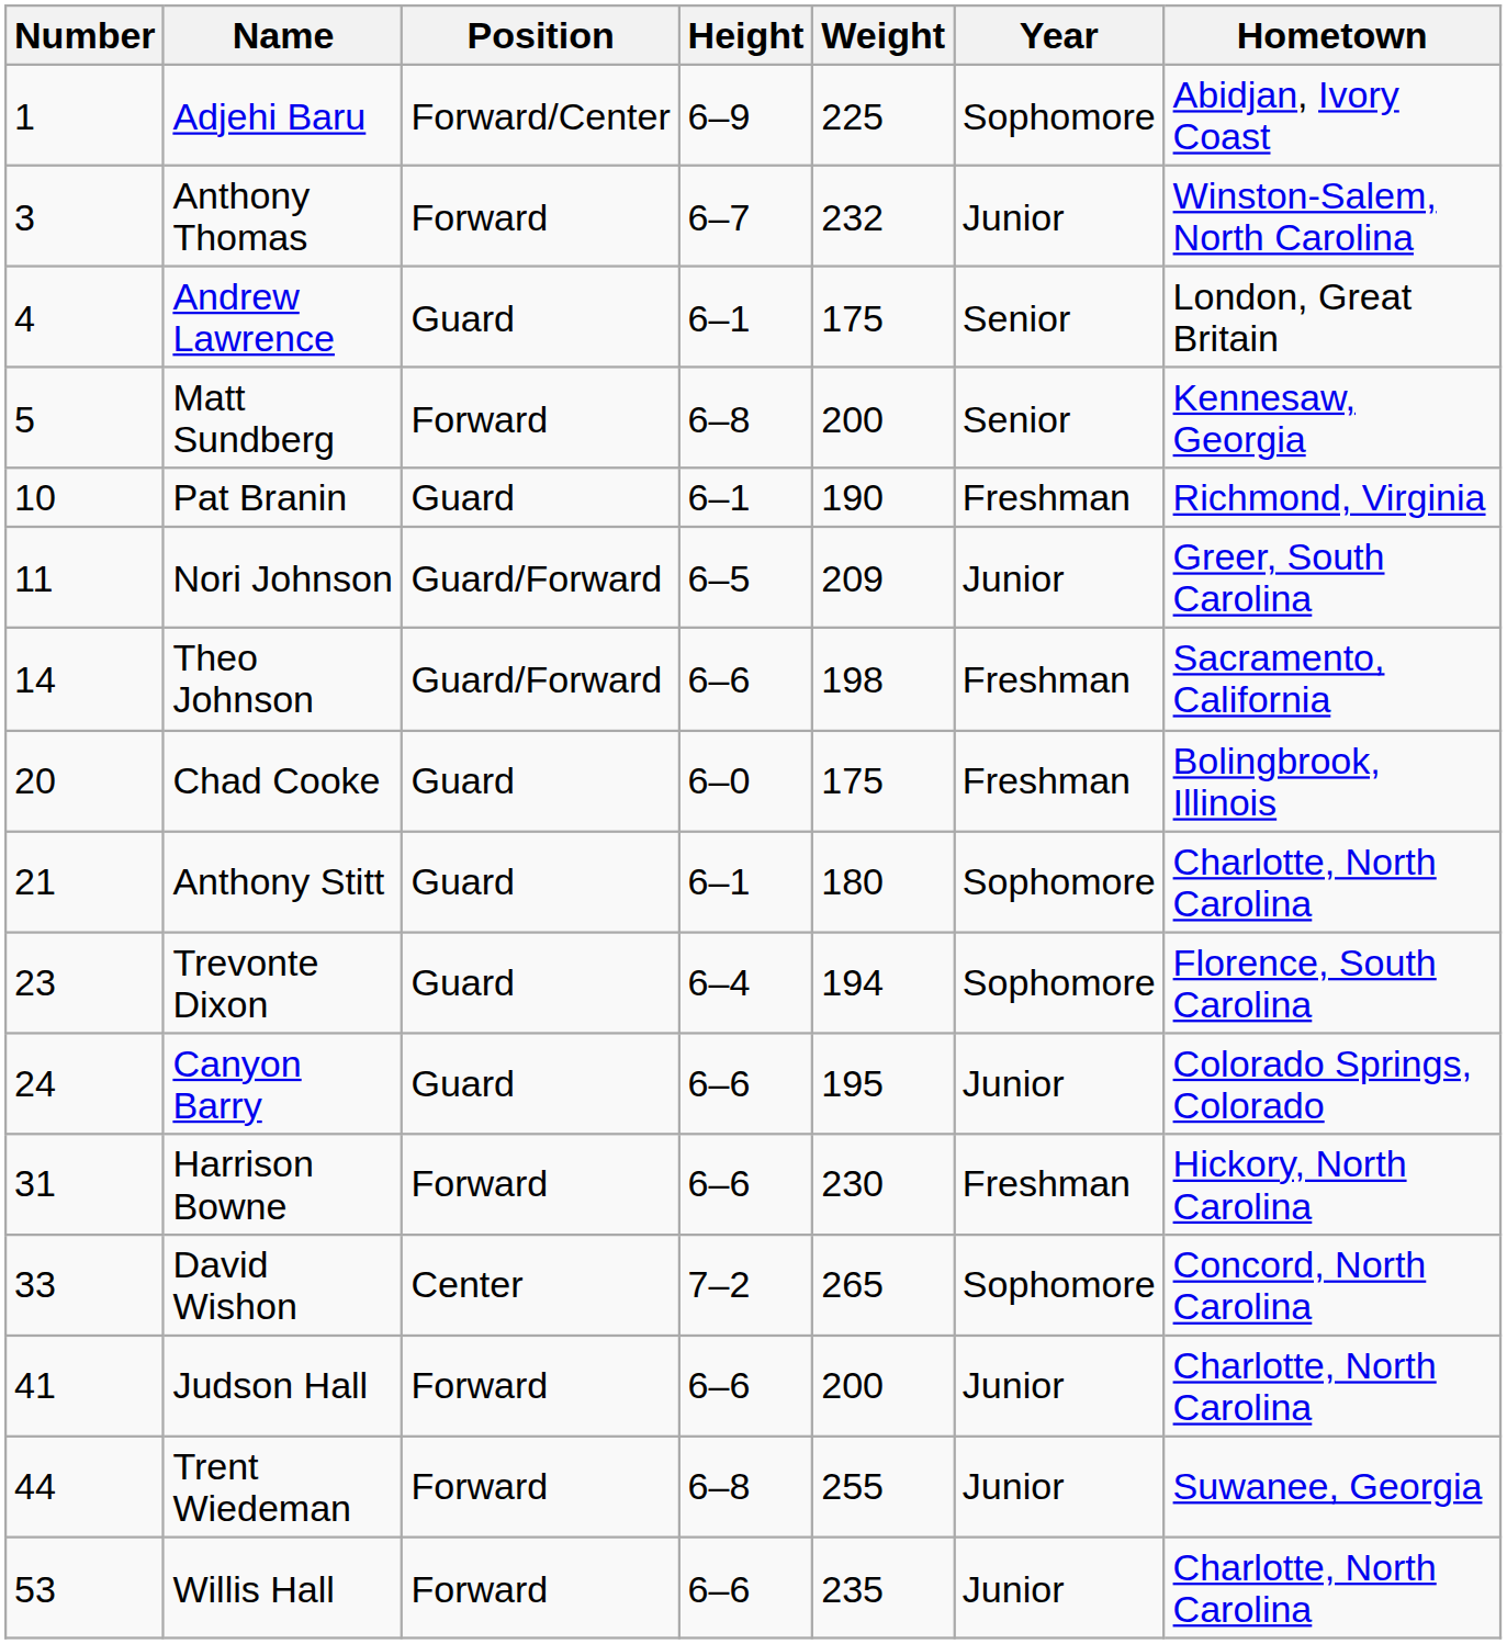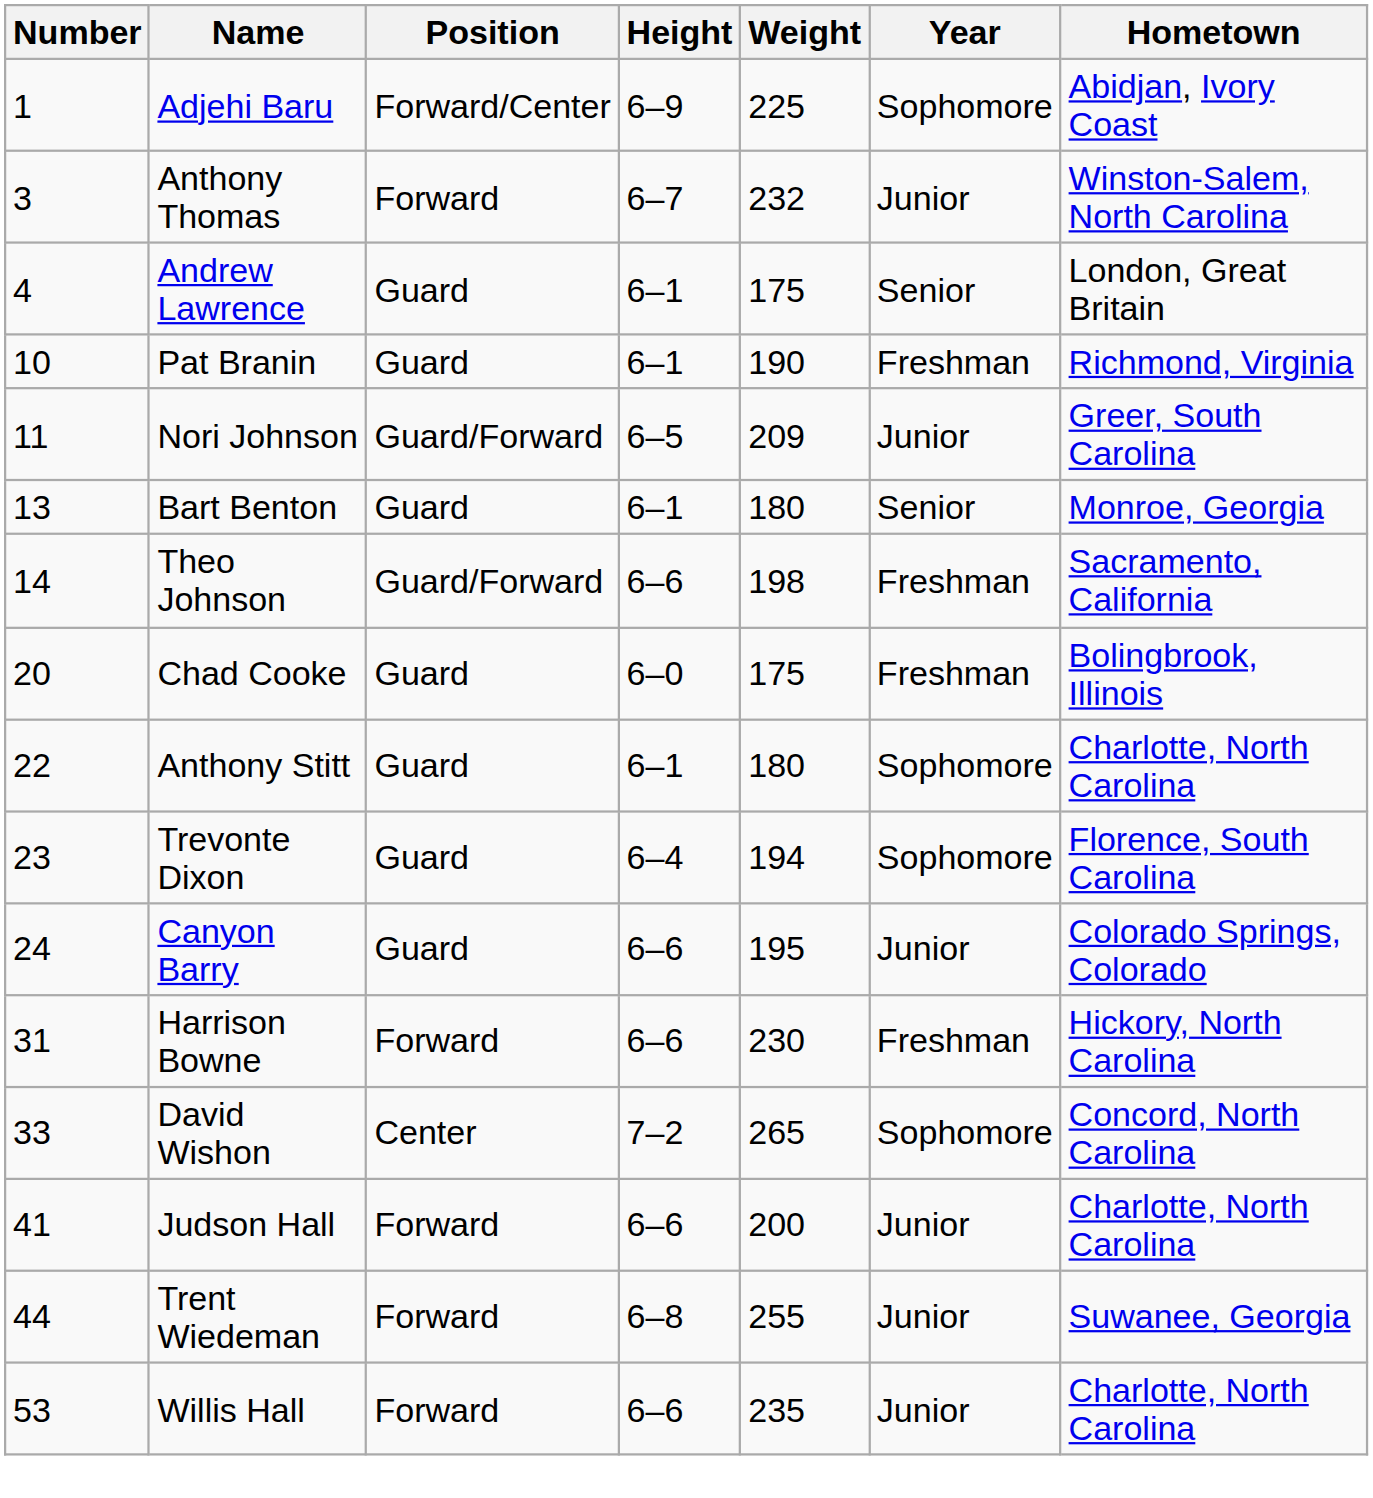 <table class="wikitable" style="font-size: 95%;">
 <tr>
 <th>Number</th>
 <th>Name</th>
 <th>Position</th>
 <th>Height</th>
 <th>Weight</th>
 <th>Year</th>
 <th>Hometown</th>
 </tr>
 <tr>
 <td>1</td>
 <td><a href='#'>Adjehi Baru</a></td>
 <td>Forward/Center</td>
 <td>6–9</td>
 <td>225</td>
 <td>Sophomore</td>
 <td><a href='#'>Abidjan</a>, <a href='#'>Ivory Coast</a></td>
 </tr>
 <tr>
 <td>3</td>
 <td>Anthony Thomas</td>
 <td>Forward</td>
 <td>6–7</td>
 <td>232</td>
 <td>Junior</td>
 <td><a href='#'>Winston-Salem, North Carolina</a></td>
 </tr>
 <tr>
 <td>4</td>
 <td><a href='#'>Andrew Lawrence</a></td>
 <td>Guard</td>
 <td>6–1</td>
 <td>175</td>
 <td>Senior</td>
 <td>London, Great Britain</td>
 </tr>
 <tr>
-<td>5</td>
-<td>Matt Sundberg</td>
-<td>Forward</td>
-<td>6–8</td>
-<td>200</td>
-<td>Senior</td>
-<td><a href='#'>Kennesaw, Georgia</a></td>
-</tr>
-<tr>
 <td>10</td>
 <td>Pat Branin</td>
 <td>Guard</td>
 <td>6–1</td>
 <td>190</td>
 <td>Freshman</td>
 <td><a href='#'>Richmond, Virginia</a></td>
 </tr>
 <tr>
 <td>11</td>
 <td>Nori Johnson</td>
 <td>Guard/Forward</td>
 <td>6–5</td>
 <td>209</td>
 <td>Junior</td>
 <td><a href='#'>Greer, South Carolina</a></td>
+</tr>
+<tr>
+<td>13</td>
+<td>Bart Benton</td>
+<td>Guard</td>
+<td>6–1</td>
+<td>180</td>
+<td>Senior</td>
+<td><a href='#'>Monroe, Georgia</a></td>
 </tr>
 <tr>
 <td>14</td>
 <td>Theo Johnson</td>
 <td>Guard/Forward</td>
 <td>6–6</td>
 <td>198</td>
 <td>Freshman</td>
 <td><a href='#'>Sacramento, California</a></td>
 </tr>
 <tr>
 <td>20</td>
 <td>Chad Cooke</td>
 <td>Guard</td>
 <td>6–0</td>
 <td>175</td>
 <td>Freshman</td>
 <td><a href='#'>Bolingbrook, Illinois</a></td>
 </tr>
 <tr>
-<td>21</td>
+<td>22</td>
 <td>Anthony Stitt</td>
 <td>Guard</td>
 <td>6–1</td>
 <td>180</td>
 <td>Sophomore</td>
 <td><a href='#'>Charlotte, North Carolina</a></td>
 </tr>
 <tr>
 <td>23</td>
 <td>Trevonte Dixon</td>
 <td>Guard</td>
 <td>6–4</td>
 <td>194</td>
 <td>Sophomore</td>
 <td><a href='#'>Florence, South Carolina</a></td>
 </tr>
 <tr>
 <td>24</td>
 <td><a href='#'>Canyon Barry</a></td>
 <td>Guard</td>
 <td>6–6</td>
 <td>195</td>
 <td>Junior</td>
 <td><a href='#'>Colorado Springs, Colorado</a></td>
 </tr>
 <tr>
 <td>31</td>
 <td>Harrison Bowne</td>
 <td>Forward</td>
 <td>6–6</td>
 <td>230</td>
 <td>Freshman</td>
 <td><a href='#'>Hickory, North Carolina</a></td>
 </tr>
 <tr>
 <td>33</td>
 <td>David Wishon</td>
 <td>Center</td>
 <td>7–2</td>
 <td>265</td>
 <td>Sophomore</td>
 <td><a href='#'>Concord, North Carolina</a></td>
 </tr>
 <tr>
 <td>41</td>
 <td>Judson Hall</td>
 <td>Forward</td>
 <td>6–6</td>
 <td>200</td>
 <td>Junior</td>
 <td><a href='#'>Charlotte, North Carolina</a></td>
 </tr>
 <tr>
 <td>44</td>
 <td>Trent Wiedeman</td>
 <td>Forward</td>
 <td>6–8</td>
 <td>255</td>
 <td>Junior</td>
 <td><a href='#'>Suwanee, Georgia</a></td>
 </tr>
 <tr>
 <td>53</td>
 <td>Willis Hall</td>
 <td>Forward</td>
 <td>6–6</td>
 <td>235</td>
 <td>Junior</td>
 <td><a href='#'>Charlotte, North Carolina</a></td>
 </tr>
 </table>
